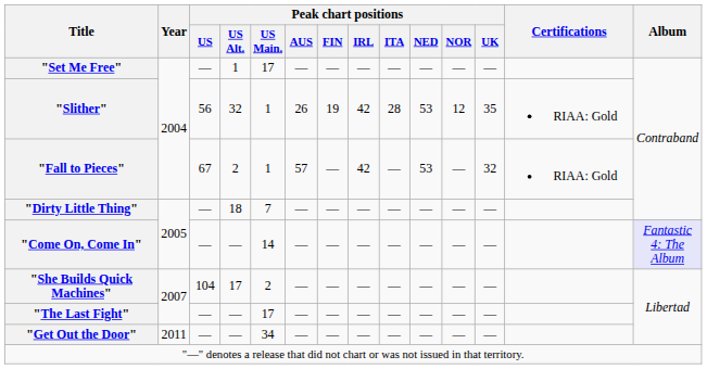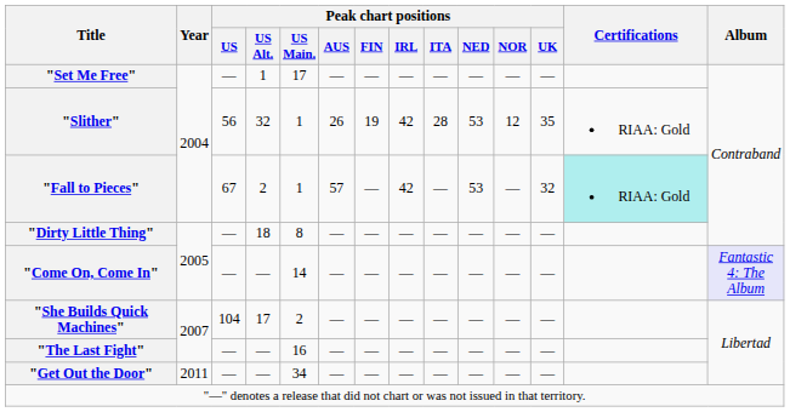 <table class="wikitable plainrowheaders" style="text-align:center;">
 <tr>
 <th scope="col" rowspan="2" style="width:16em;">Title</th>
 <th scope="col" rowspan="2">Year</th>
 <th scope="col" colspan="10">Peak chart positions</th>
 <th scope="col" rowspan="2" style="width:12em;"><a href='#'>Certifications</a></th>
 <th scope="col" rowspan="2">Album</th>
 </tr>
 <tr>
 <th scope="col" style="width:2.5em;font-size:90%;"><a href='#'>US</a><br></th>
 <th scope="col" style="width:2.5em;font-size:90%;"><a href='#'>US<br>Alt.</a><br></th>
 <th scope="col" style="width:2.5em;font-size:90%;"><a href='#'>US<br>Main.</a><br></th>
 <th scope="col" style="width:2.5em;font-size:90%;"><a href='#'>AUS</a><br></th>
 <th scope="col" style="width:2.5em;font-size:90%;"><a href='#'>FIN</a><br></th>
 <th scope="col" style="width:2.5em;font-size:90%;"><a href='#'>IRL</a><br></th>
 <th scope="col" style="width:2.5em;font-size:90%;"><a href='#'>ITA</a><br></th>
 <th scope="col" style="width:2.5em;font-size:90%;"><a href='#'>NED</a><br></th>
 <th scope="col" style="width:2.5em;font-size:90%;"><a href='#'>NOR</a><br></th>
 <th scope="col" style="width:2.5em;font-size:90%;"><a href='#'>UK</a><br></th>
 </tr>
 <tr>
 <th scope="row">"<a href='#'>Set Me Free</a>"</th>
 <td rowspan="3">2004</td>
 <td>—</td>
 <td>1</td>
 <td>17</td>
 <td>—</td>
 <td>—</td>
 <td>—</td>
 <td>—</td>
 <td>—</td>
 <td>—</td>
 <td>—</td>
 <td></td>
 <td rowspan="4"><em>Contraband</em></td>
 </tr>
 <tr>
 <th scope="row">"<a href='#'>Slither</a>"</th>
 <td>56</td>
 <td>32</td>
 <td>1</td>
 <td>26</td>
 <td>19</td>
 <td>42</td>
 <td>28</td>
 <td>53</td>
 <td>12</td>
 <td>35</td>
 <td><br><ul><li>RIAA: Gold</li></ul></td>
 </tr>
 <tr>
 <th scope="row">"<a href='#'>Fall to Pieces</a>"</th>
 <td>67</td>
 <td>2</td>
 <td>1</td>
 <td>57</td>
 <td>—</td>
 <td>42</td>
 <td>—</td>
 <td>53</td>
 <td>—</td>
 <td>32</td>
-<td><br><ul><li>RIAA: Gold</li></ul></td>
+<td style="background: paleturquoise;"><br><ul><li>RIAA: Gold</li></ul></td>
 </tr>
 <tr>
 <th scope="row">"<a href='#'>Dirty Little Thing</a>"</th>
 <td rowspan="2">2005</td>
 <td>—</td>
 <td>18</td>
-<td>7</td>
+<td>8</td>
 <td>—</td>
 <td>—</td>
 <td>—</td>
 <td>—</td>
 <td>—</td>
 <td>—</td>
 <td>—</td>
 <td></td>
 </tr>
 <tr>
 <th scope="row">"<a href='#'>Come On, Come In</a>"</th>
 <td>—</td>
 <td>—</td>
 <td>14</td>
 <td>—</td>
 <td>—</td>
 <td>—</td>
 <td>—</td>
 <td>—</td>
 <td>—</td>
 <td>—</td>
 <td></td>
 <td style="background: lavender;"><em><a href='#'>Fantastic 4: The Album</a></em></td>
 </tr>
 <tr>
 <th scope="row">"<a href='#'>She Builds Quick Machines</a>"</th>
 <td rowspan="2">2007</td>
 <td>104</td>
 <td>17</td>
 <td>2</td>
 <td>—</td>
 <td>—</td>
 <td>—</td>
 <td>—</td>
 <td>—</td>
 <td>—</td>
 <td>—</td>
 <td></td>
 <td rowspan="3"><em>Libertad</em></td>
 </tr>
 <tr>
 <th scope="row">"<a href='#'>The Last Fight</a>"</th>
 <td>—</td>
 <td>—</td>
-<td>17</td>
+<td>16</td>
 <td>—</td>
 <td>—</td>
 <td>—</td>
 <td>—</td>
 <td>—</td>
 <td>—</td>
 <td>—</td>
 <td></td>
 </tr>
 <tr>
 <th scope="row">"<a href='#'>Get Out the Door</a>"</th>
 <td rowspan="1">2011</td>
 <td>—</td>
 <td>—</td>
 <td>34</td>
 <td>—</td>
 <td>—</td>
 <td>—</td>
 <td>—</td>
 <td>—</td>
 <td>—</td>
 <td>—</td>
 <td></td>
 </tr>
 <tr>
 <td colspan="14" style="font-size:90%">"—" denotes a release that did not chart or was not issued in that territory.</td>
 </tr>
 </table>
